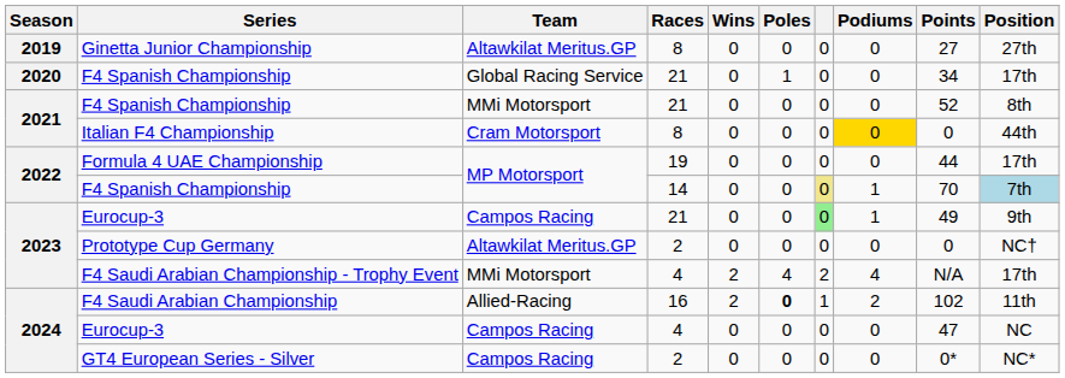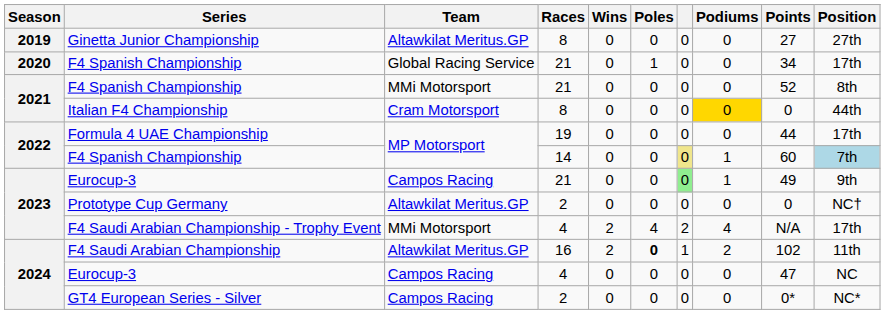 <table class="wikitable" style="font-size: 90%; text-align:center">
 <tr>
 <th>Season</th>
 <th>Series</th>
 <th>Team</th>
 <th>Races</th>
 <th>Wins</th>
 <th>Poles</th>
 <th></th>
 <th>Podiums</th>
 <th>Points</th>
 <th>Position</th>
 </tr>
 <tr>
 <th>2019</th>
 <td align=left><a href='#'>Ginetta Junior Championship</a></td>
 <td align=left><a href='#'>Altawkilat Meritus.GP</a></td>
 <td>8</td>
 <td>0</td>
 <td>0</td>
 <td>0</td>
 <td>0</td>
 <td>27</td>
 <td>27th</td>
 </tr>
 <tr>
 <th>2020</th>
 <td align=left><a href='#'>F4 Spanish Championship</a></td>
 <td align=left>Global Racing Service</td>
 <td>21</td>
 <td>0</td>
 <td>1</td>
 <td>0</td>
 <td>0</td>
 <td>34</td>
 <td>17th</td>
 </tr>
 <tr>
 <th rowspan="2">2021</th>
 <td align=left><a href='#'>F4 Spanish Championship</a></td>
 <td align=left>MMi Motorsport</td>
 <td>21</td>
 <td>0</td>
 <td>0</td>
 <td>0</td>
 <td>0</td>
 <td>52</td>
 <td>8th</td>
 </tr>
 <tr>
 <td align=left><a href='#'>Italian F4 Championship</a></td>
 <td align=left><a href='#'>Cram Motorsport</a></td>
 <td>8</td>
 <td>0</td>
 <td>0</td>
 <td>0</td>
 <td style="background: gold;">0</td>
 <td>0</td>
 <td>44th</td>
 </tr>
 <tr>
 <th rowspan="2">2022</th>
 <td align=left><a href='#'>Formula 4 UAE Championship</a></td>
 <td align=left rowspan="2"><a href='#'>MP Motorsport</a></td>
 <td>19</td>
 <td>0</td>
 <td>0</td>
 <td>0</td>
 <td>0</td>
 <td>44</td>
 <td>17th</td>
 </tr>
 <tr>
 <td align=left><a href='#'>F4 Spanish Championship</a></td>
 <td>14</td>
 <td>0</td>
 <td>0</td>
 <td style="background: khaki;">0</td>
 <td>1</td>
-<td>70</td>
+<td>60</td>
 <td style="background: lightblue;">7th</td>
 </tr>
 <tr>
 <th rowspan="3">2023</th>
 <td align=left><a href='#'>Eurocup-3</a></td>
 <td align=left><a href='#'>Campos Racing</a></td>
 <td>21</td>
 <td>0</td>
 <td>0</td>
 <td style="background: lightgreen;">0</td>
 <td>1</td>
 <td>49</td>
 <td>9th</td>
 </tr>
 <tr>
 <td align=left><a href='#'>Prototype Cup Germany</a></td>
 <td align=left><a href='#'>Altawkilat Meritus.GP</a></td>
 <td>2</td>
 <td>0</td>
 <td>0</td>
 <td>0</td>
 <td>0</td>
 <td>0</td>
 <td>NC†</td>
 </tr>
 <tr>
 <td align=left><a href='#'>F4 Saudi Arabian Championship - Trophy Event</a></td>
 <td align=left>MMi Motorsport</td>
 <td>4</td>
 <td>2</td>
 <td>4</td>
 <td>2</td>
 <td>4</td>
 <td>N/A</td>
 <td>17th</td>
 </tr>
 <tr>
 <th rowspan="3">2024</th>
 <td align=left><a href='#'>F4 Saudi Arabian Championship</a></td>
-<td align=left>Allied-Racing</td>
+<td align=left><a href='#'>Altawkilat Meritus.GP</a></td>
 <td>16</td>
 <td>2</td>
 <td><strong>0</strong></td>
 <td>1</td>
 <td>2</td>
 <td>102</td>
 <td>11th</td>
 </tr>
 <tr>
 <td align=left><a href='#'>Eurocup-3</a></td>
 <td align=left><a href='#'>Campos Racing</a></td>
 <td>4</td>
 <td>0</td>
 <td>0</td>
 <td>0</td>
 <td>0</td>
 <td>47</td>
 <td>NC</td>
 </tr>
 <tr>
 <td align=left><a href='#'>GT4 European Series - Silver</a></td>
 <td align=left><a href='#'>Campos Racing</a></td>
 <td>2</td>
 <td>0</td>
 <td>0</td>
 <td>0</td>
 <td>0</td>
 <td>0*</td>
 <td>NC*</td>
 </tr>
 </table>
